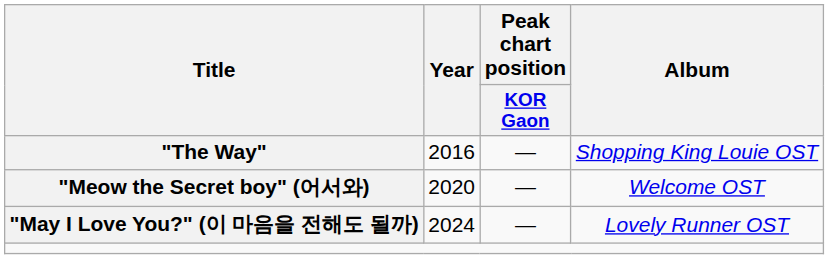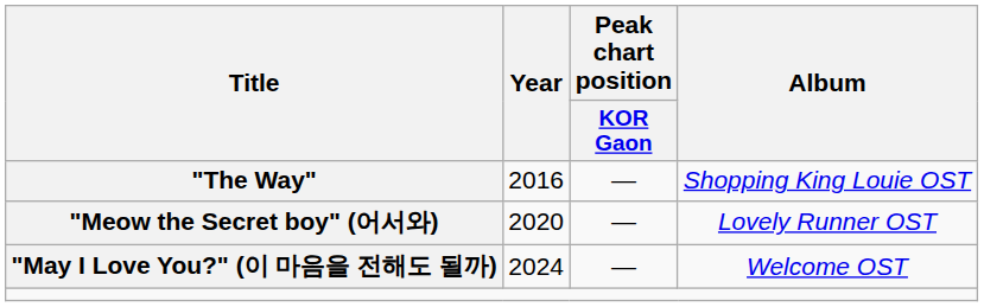 <table class="wikitable plainrowheaders" style="text-align:center">
 <tr>
 <th scope="col" rowspan="2">Title</th>
 <th scope="col" rowspan="2">Year</th>
 <th scope="col">Peak chart position</th>
 <th scope="col" rowspan="2">Album</th>
 </tr>
 <tr>
 <th scope="col" style="font-size:90%; width:3em"><a href='#'>KOR<br>Gaon</a></th>
 </tr>
 <tr>
 <th scope="row">"The Way"</th>
 <td>2016</td>
 <td>—</td>
 <td><em><a href='#'>Shopping King Louie OST</a></em></td>
 </tr>
 <tr>
 <th scope="row">"Meow the Secret boy" (어서와)</th>
 <td>2020</td>
 <td>—</td>
-<td><em><a href='#'>Welcome OST</a></em></td>
+<td><em><a href='#'>Lovely Runner OST</a></em></td>
 </tr>
 <tr>
 <th scope="row">"May I Love You?" (이 마음을 전해도 될까)</th>
 <td>2024</td>
 <td>—</td>
-<td><em><a href='#'>Lovely Runner OST</a></em></td>
+<td><em><a href='#'>Welcome OST</a></em></td>
 </tr>
 <tr>
 <td colspan="4"></td>
 </tr>
 </table>
